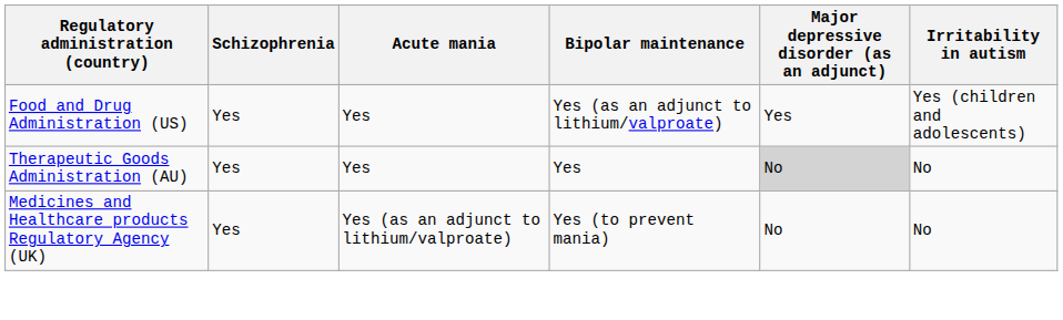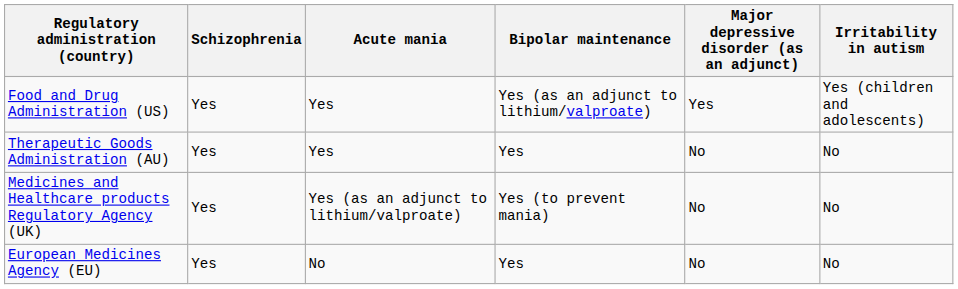 <table class="wikitable">
 <tr>
 <th>Regulatory administration (country)</th>
 <th>Schizophrenia</th>
 <th>Acute mania</th>
 <th>Bipolar maintenance</th>
 <th>Major depressive disorder (as an adjunct)</th>
 <th>Irritability in autism</th>
 </tr>
 <tr>
 <td><a href='#'>Food and Drug Administration</a> (US)</td>
 <td>Yes</td>
 <td>Yes</td>
 <td>Yes (as an adjunct to lithium/<a href='#'>valproate</a>)</td>
 <td>Yes</td>
 <td>Yes (children and adolescents)</td>
 </tr>
 <tr>
 <td><a href='#'>Therapeutic Goods Administration</a> (AU)</td>
 <td>Yes</td>
 <td>Yes</td>
 <td>Yes</td>
-<td style="background: lightgrey;">No</td>
+<td>No</td>
 <td>No</td>
 </tr>
 <tr>
 <td><a href='#'>Medicines and Healthcare products Regulatory Agency</a> (UK)</td>
 <td>Yes</td>
 <td>Yes (as an adjunct to lithium/valproate)</td>
 <td>Yes (to prevent mania)</td>
 <td>No</td>
 <td>No</td>
 </tr>
+<tr>
+<td><a href='#'>European Medicines Agency</a> (EU)</td>
+<td>Yes</td>
+<td>No</td>
+<td>Yes</td>
+<td>No</td>
+<td>No</td>
+</tr>
 </table>
